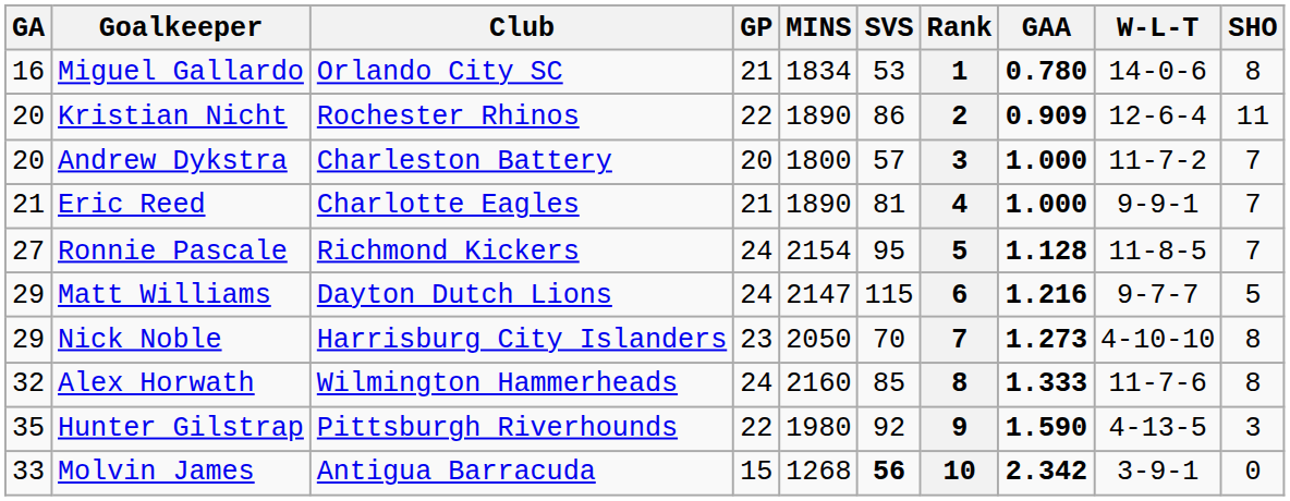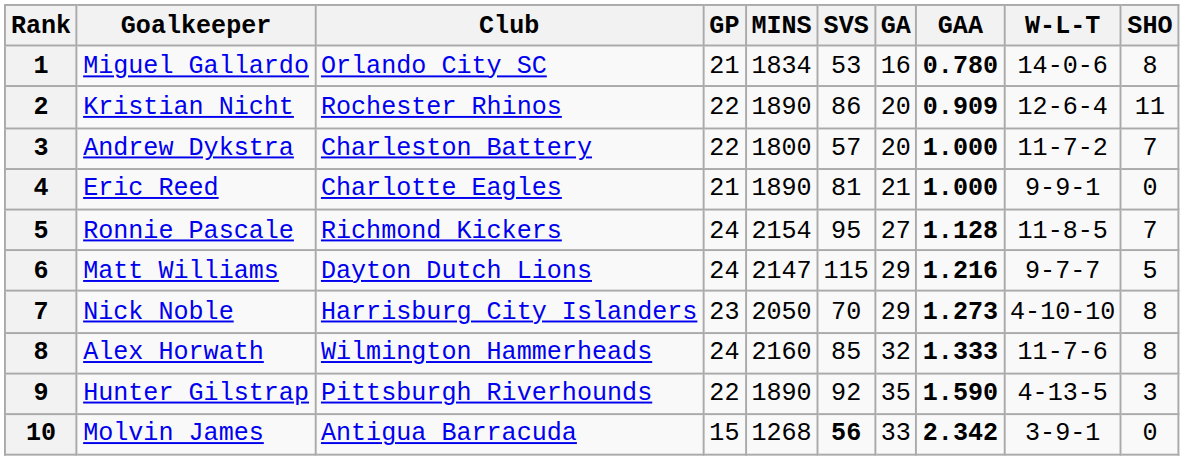 <table class="wikitable sortable">
 <tr>
-<th>GA</th>
+<th>Rank</th>
 <th>Goalkeeper</th>
 <th>Club</th>
 <th>GP</th>
 <th>MINS</th>
 <th>SVS</th>
-<th>Rank</th>
+<th>GA</th>
 <th>GAA</th>
 <th>W-L-T</th>
 <th>SHO</th>
 </tr>
 <tr>
-<td align=center>16</td>
+<th align=center>1</th>
 <td> <a href='#'>Miguel Gallardo</a></td>
 <td><a href='#'>Orlando City SC</a></td>
 <td align=center>21</td>
 <td align=center>1834</td>
 <td align=center>53</td>
-<th align=center>1</th>
+<td align=center>16</td>
 <td align=center><strong>0.780</strong></td>
 <td align=center>14-0-6</td>
 <td align=center>8</td>
 </tr>
 <tr>
-<td align=center>20</td>
+<th align=center>2</th>
 <td> <a href='#'>Kristian Nicht</a></td>
 <td><a href='#'>Rochester Rhinos</a></td>
 <td align=center>22</td>
 <td align=center>1890</td>
 <td align=center>86</td>
-<th align=center>2</th>
+<td align=center>20</td>
 <td align=center><strong>0.909</strong></td>
 <td align=center>12-6-4</td>
 <td align=center>11</td>
 </tr>
 <tr>
-<td align=center>20</td>
+<th align=center>3</th>
 <td> <a href='#'>Andrew Dykstra</a></td>
 <td><a href='#'>Charleston Battery</a></td>
-<td align=center>20</td>
+<td align=center>22</td>
 <td align=center>1800</td>
 <td align=center>57</td>
-<th align=center>3</th>
+<td align=center>20</td>
 <td align=center><strong>1.000</strong></td>
 <td align=center>11-7-2</td>
 <td align=center>7</td>
 </tr>
 <tr>
-<td align=center>21</td>
+<th align=center>4</th>
 <td> <a href='#'>Eric Reed</a></td>
 <td><a href='#'>Charlotte Eagles</a></td>
 <td align=center>21</td>
 <td align=center>1890</td>
 <td align=center>81</td>
-<th align=center>4</th>
+<td align=center>21</td>
 <td align=center><strong>1.000</strong></td>
 <td align=center>9-9-1</td>
-<td align=center>7</td>
+<td align=center>0</td>
 </tr>
 <tr>
-<td align=center>27</td>
+<th align=center>5</th>
 <td> <a href='#'>Ronnie Pascale</a></td>
 <td><a href='#'>Richmond Kickers</a></td>
 <td align=center>24</td>
 <td align=center>2154</td>
 <td align=center>95</td>
-<th align=center>5</th>
+<td align=center>27</td>
 <td align=center><strong>1.128</strong></td>
 <td align=center>11-8-5</td>
 <td align=center>7</td>
 </tr>
 <tr>
-<td align=center>29</td>
+<th align=center>6</th>
 <td> <a href='#'>Matt Williams</a></td>
 <td><a href='#'>Dayton Dutch Lions</a></td>
 <td align=center>24</td>
 <td align=center>2147</td>
 <td align=center>115</td>
-<th align=center>6</th>
+<td align=center>29</td>
 <td align=center><strong>1.216</strong></td>
 <td align=center>9-7-7</td>
 <td align=center>5</td>
 </tr>
 <tr>
-<td align=center>29</td>
+<th align=center>7</th>
 <td> <a href='#'>Nick Noble</a></td>
 <td><a href='#'>Harrisburg City Islanders</a></td>
 <td align=center>23</td>
 <td align=center>2050</td>
 <td align=center>70</td>
-<th align=center>7</th>
+<td align=center>29</td>
 <td align=center><strong>1.273</strong></td>
 <td align=center>4-10-10</td>
 <td align=center>8</td>
 </tr>
 <tr>
-<td align=center>32</td>
+<th align=center>8</th>
 <td> <a href='#'>Alex Horwath</a></td>
 <td><a href='#'>Wilmington Hammerheads</a></td>
 <td align=center>24</td>
 <td align=center>2160</td>
 <td align=center>85</td>
-<th align=center>8</th>
+<td align=center>32</td>
 <td align=center><strong>1.333</strong></td>
 <td align=center>11-7-6</td>
 <td align=center>8</td>
 </tr>
 <tr>
-<td align=center>35</td>
+<th align=center>9</th>
 <td> <a href='#'>Hunter Gilstrap</a></td>
 <td><a href='#'>Pittsburgh Riverhounds</a></td>
 <td align=center>22</td>
-<td align=center>1980</td>
+<td align=center>1890</td>
 <td align=center>92</td>
-<th align=center>9</th>
+<td align=center>35</td>
 <td align=center><strong>1.590</strong></td>
 <td align=center>4-13-5</td>
 <td align=center>3</td>
 </tr>
 <tr>
-<td align=center>33</td>
+<th align=center>10</th>
 <td> <a href='#'>Molvin James</a></td>
 <td><a href='#'>Antigua Barracuda</a></td>
 <td align=center>15</td>
 <td align=center>1268</td>
 <td align=center><strong>56</strong></td>
-<th align=center>10</th>
+<td align=center>33</td>
 <td align=center><strong>2.342</strong></td>
 <td align=center>3-9-1</td>
 <td align=center>0</td>
 </tr>
 </table>
